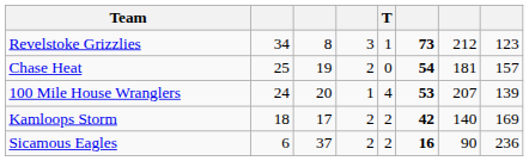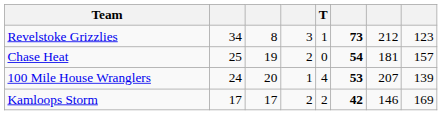 <table class="wikitable sortable" style="text-align: right">
 <tr>
 <th style="width:15em">Team</th>
 <th style="width:2.2em"></th>
 <th style="width:2.2em"></th>
 <th style="width:2.2em"></th>
 <th>T</th>
 <th style="width:2.2em"></th>
 <th style="width:2.2em"></th>
 <th style="width:2.2em"></th>
 </tr>
 <tr>
 <td align="left"><a href='#'>Revelstoke Grizzlies</a></td>
 <td>34</td>
 <td>8</td>
 <td>3</td>
 <td>1</td>
 <td><strong>73</strong></td>
 <td>212</td>
 <td>123</td>
 </tr>
 <tr>
 <td align="left"><a href='#'>Chase Heat</a></td>
 <td>25</td>
 <td>19</td>
 <td>2</td>
 <td>0</td>
 <td><strong>54</strong></td>
 <td>181</td>
 <td>157</td>
 </tr>
 <tr>
 <td align="left"><a href='#'>100 Mile House Wranglers</a></td>
 <td>24</td>
 <td>20</td>
 <td>1</td>
 <td>4</td>
 <td><strong>53</strong></td>
 <td>207</td>
 <td>139</td>
 </tr>
 <tr>
 <td align="left"><a href='#'>Kamloops Storm</a></td>
-<td>18</td>
+<td>17</td>
 <td>17</td>
 <td>2</td>
 <td>2</td>
 <td><strong>42</strong></td>
-<td>140</td>
+<td>146</td>
 <td>169</td>
 </tr>
-<tr>
-<td align="left"><a href='#'>Sicamous Eagles</a></td>
-<td>6</td>
-<td>37</td>
-<td>2</td>
-<td>2</td>
-<td><strong>16</strong></td>
-<td>90</td>
-<td>236</td>
-</tr>
 </table>
